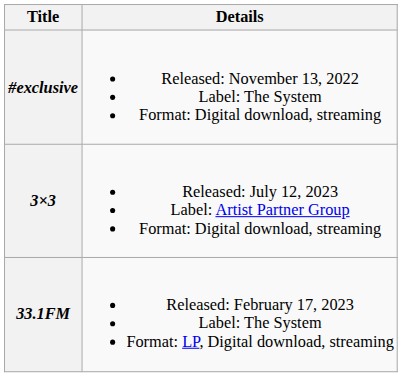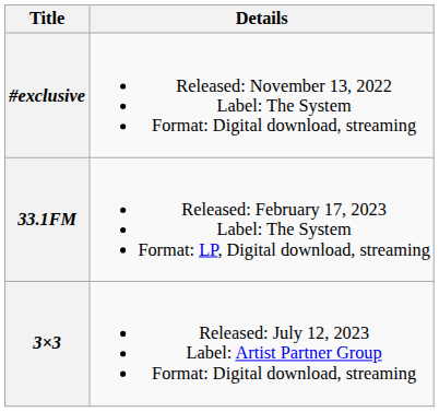 <table class="wikitable plainrowheaders" style="text-align:center;">
 <tr>
 <th rowspan="1" scope="col">Title</th>
 <th rowspan="1" scope="col">Details</th>
 </tr>
 <tr>
 <th scope="row"><em>#exclusive</em></th>
 <td><br><ul><li>Released: November 13, 2022</li><li>Label: The System</li><li>Format: Digital download, streaming</li></ul></td>
 </tr>
 <tr>
+<th scope="row"><em>33.1FM</em></th>
+<td><br><ul><li>Released: February 17, 2023</li><li>Label: The System</li><li>Format: <a href='#'>LP</a>, Digital download, streaming</li></ul></td>
+</tr>
+<tr>
 <th scope="row"><em>3×3</em><br></th>
 <td><br><ul><li>Released: July 12, 2023</li><li>Label: <a href='#'>Artist Partner Group</a></li><li>Format: Digital download, streaming</li></ul></td>
 </tr>
-<tr>
-<th scope="row"><em>33.1FM</em></th>
-<td><br><ul><li>Released: February 17, 2023</li><li>Label: The System</li><li>Format: <a href='#'>LP</a>, Digital download, streaming</li></ul></td>
-</tr>
 </table>
